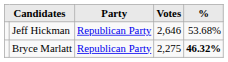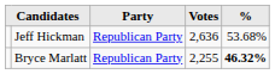 <table class=wikitable style="font-size:85%; text-align:right;">
 <tr>
 <th style="background-color:#E9E9E9" align=center colspan=2>Candidates</th>
 <th style="background-color:#E9E9E9" align=center>Party</th>
 <th style="background-color:#E9E9E9" align=center>Votes</th>
 <th style="background-color:#E9E9E9" align=center>%</th>
 </tr>
 <tr>
 <td></td>
 <td align=left>Jeff Hickman</td>
 <td align=center><a href='#'>Republican Party</a></td>
-<td>2,646</td>
+<td>2,636</td>
 <td>53.68%</td>
 </tr>
 <tr>
 <td></td>
 <td align=left>Bryce Marlatt</td>
 <td align=center><a href='#'>Republican Party</a></td>
-<td>2,275</td>
+<td>2,255</td>
 <td><strong>46.32%</strong></td>
 </tr>
 </table>
